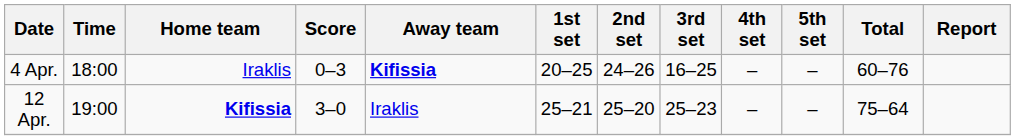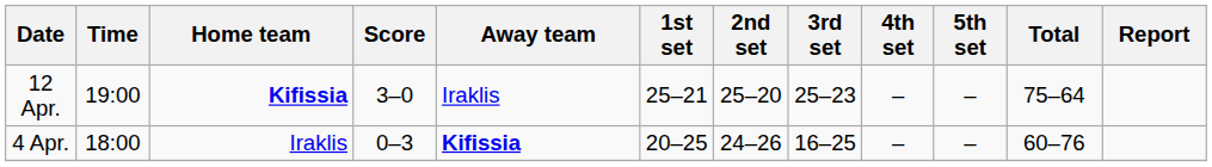 <table class="wikitable" style="text-align: center; font-size:100%">
 <tr>
 <th width="50">Date</th>
 <th width="50">Time</th>
 <th width="200">Home team</th>
 <th width="60">Score</th>
 <th width="200">Away team</th>
 <th width="60">1st set</th>
 <th width="60">2nd set</th>
 <th width="60">3rd set</th>
 <th width="60">4th set</th>
 <th width="60">5th set</th>
 <th width="80">Total</th>
 <th width="80">Report</th>
 </tr>
 <tr>
+<td>12 Apr.</td>
+<td>19:00</td>
+<td align=right><strong><a href='#'>Kifissia</a></strong></td>
+<td>3–0</td>
+<td align=left><a href='#'>Iraklis</a></td>
+<td>25–21</td>
+<td>25–20</td>
+<td>25–23</td>
+<td>–</td>
+<td>–</td>
+<td>75–64</td>
+<td></td>
+</tr>
+<tr>
 <td>4 Apr.</td>
 <td>18:00</td>
 <td align=right><a href='#'>Iraklis</a></td>
 <td>0–3</td>
 <td align=left><strong><a href='#'>Kifissia</a></strong></td>
 <td>20–25</td>
 <td>24–26</td>
 <td>16–25</td>
 <td>–</td>
 <td>–</td>
 <td>60–76</td>
 <td></td>
 </tr>
 <tr>
-<td>12 Apr.</td>
-<td>19:00</td>
-<td align=right><strong><a href='#'>Kifissia</a></strong></td>
-<td>3–0</td>
-<td align=left><a href='#'>Iraklis</a></td>
-<td>25–21</td>
-<td>25–20</td>
-<td>25–23</td>
-<td>–</td>
-<td>–</td>
-<td>75–64</td>
-<td></td>
-</tr>
-<tr>
 </tr>
 </table>
